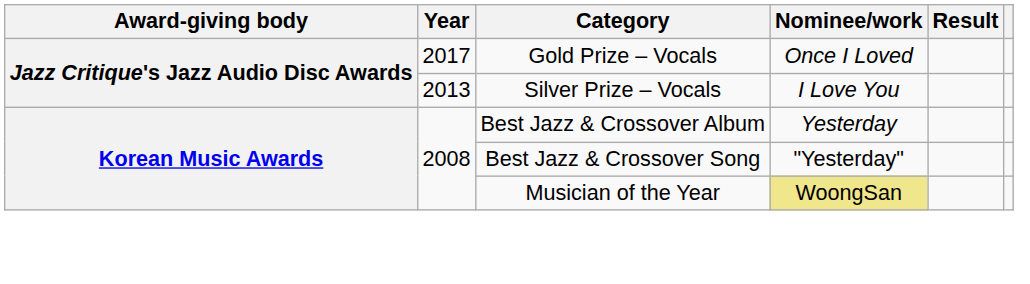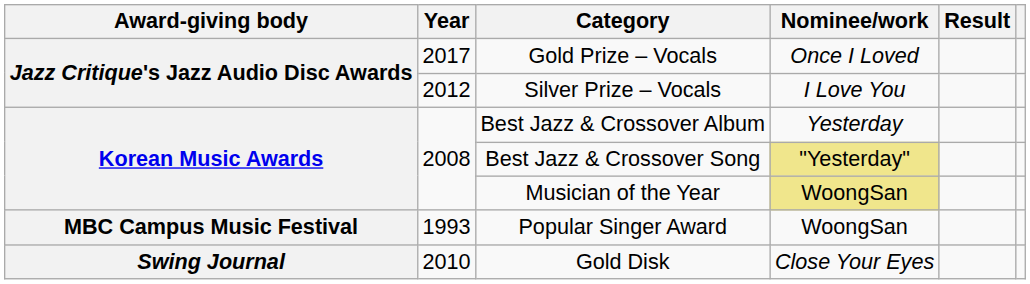 <table class="wikitable plainrowheaders sortable" style="text-align:center">
 <tr>
 <th>Award-giving body</th>
 <th>Year</th>
 <th>Category</th>
 <th>Nominee/work</th>
 <th>Result</th>
 <th class="unsortable"></th>
 </tr>
 <tr>
 <th scope="row" rowspan="2"><em>Jazz Critique</em>'s Jazz Audio Disc Awards</th>
 <td>2017</td>
 <td>Gold Prize – Vocals</td>
 <td><em>Once I Loved</em></td>
 <td></td>
 <td></td>
 </tr>
 <tr>
-<td>2013</td>
+<td>2012</td>
 <td>Silver Prize – Vocals</td>
 <td><em>I Love You</em></td>
 <td></td>
 <td></td>
 </tr>
 <tr>
 <th scope="row" rowspan="3"><a href='#'>Korean Music Awards</a></th>
 <td rowspan="3">2008</td>
 <td>Best Jazz & Crossover Album</td>
 <td><em>Yesterday</em></td>
 <td></td>
 <td></td>
 </tr>
 <tr>
 <td>Best Jazz & Crossover Song</td>
-<td>"Yesterday"</td>
+<td style="background: khaki;">"Yesterday"</td>
 <td></td>
 <td></td>
 </tr>
 <tr>
 <td>Musician of the Year</td>
 <td style="background: khaki;">WoongSan</td>
 <td></td>
 <td></td>
 </tr>
+<tr>
+<th scope="row">MBC Campus Music Festival</th>
+<td>1993</td>
+<td>Popular Singer Award</td>
+<td>WoongSan</td>
+<td></td>
+<td></td>
+</tr>
+<tr>
+<th scope="row"><em>Swing Journal</em></th>
+<td>2010</td>
+<td>Gold Disk</td>
+<td><em>Close Your Eyes</em></td>
+<td></td>
+<td></td>
+</tr>
 </table>
